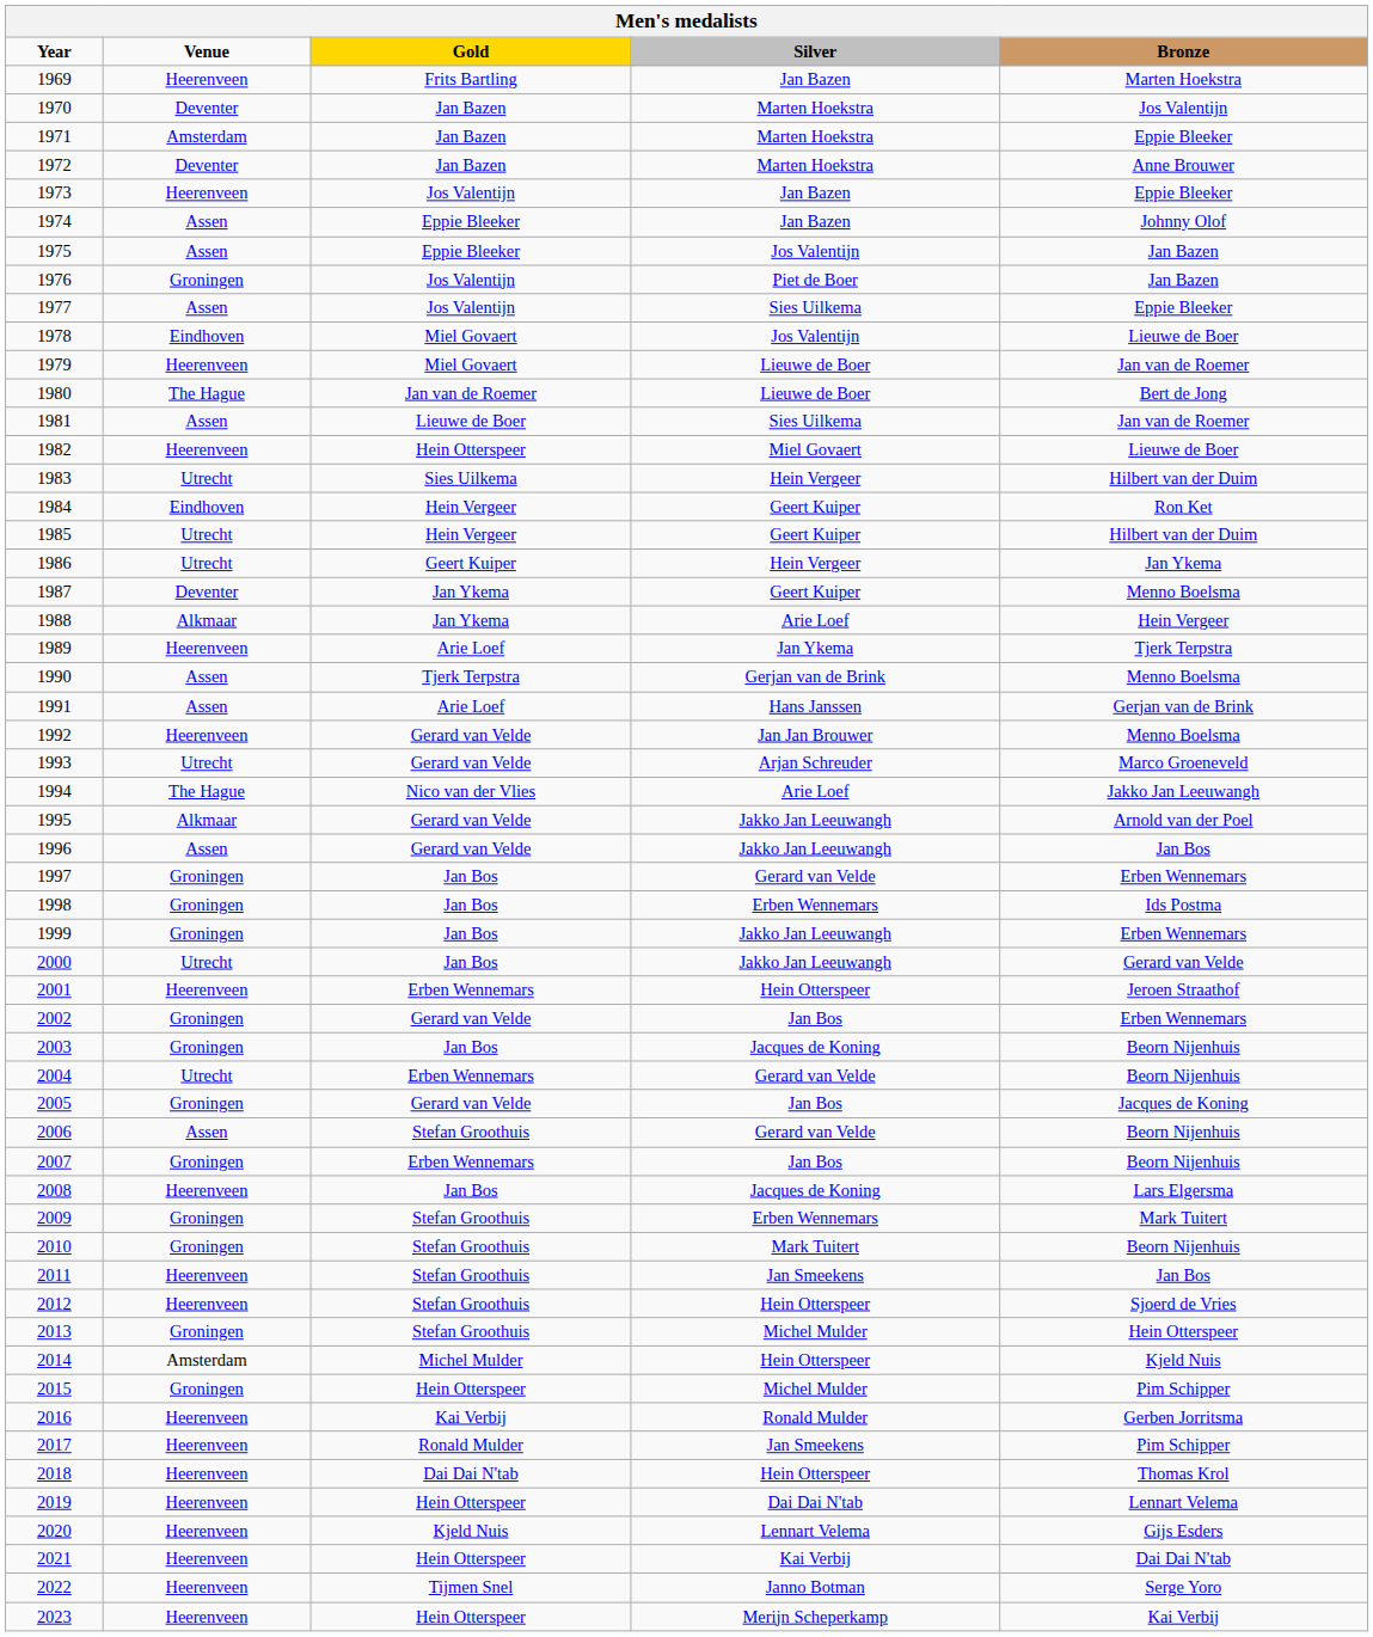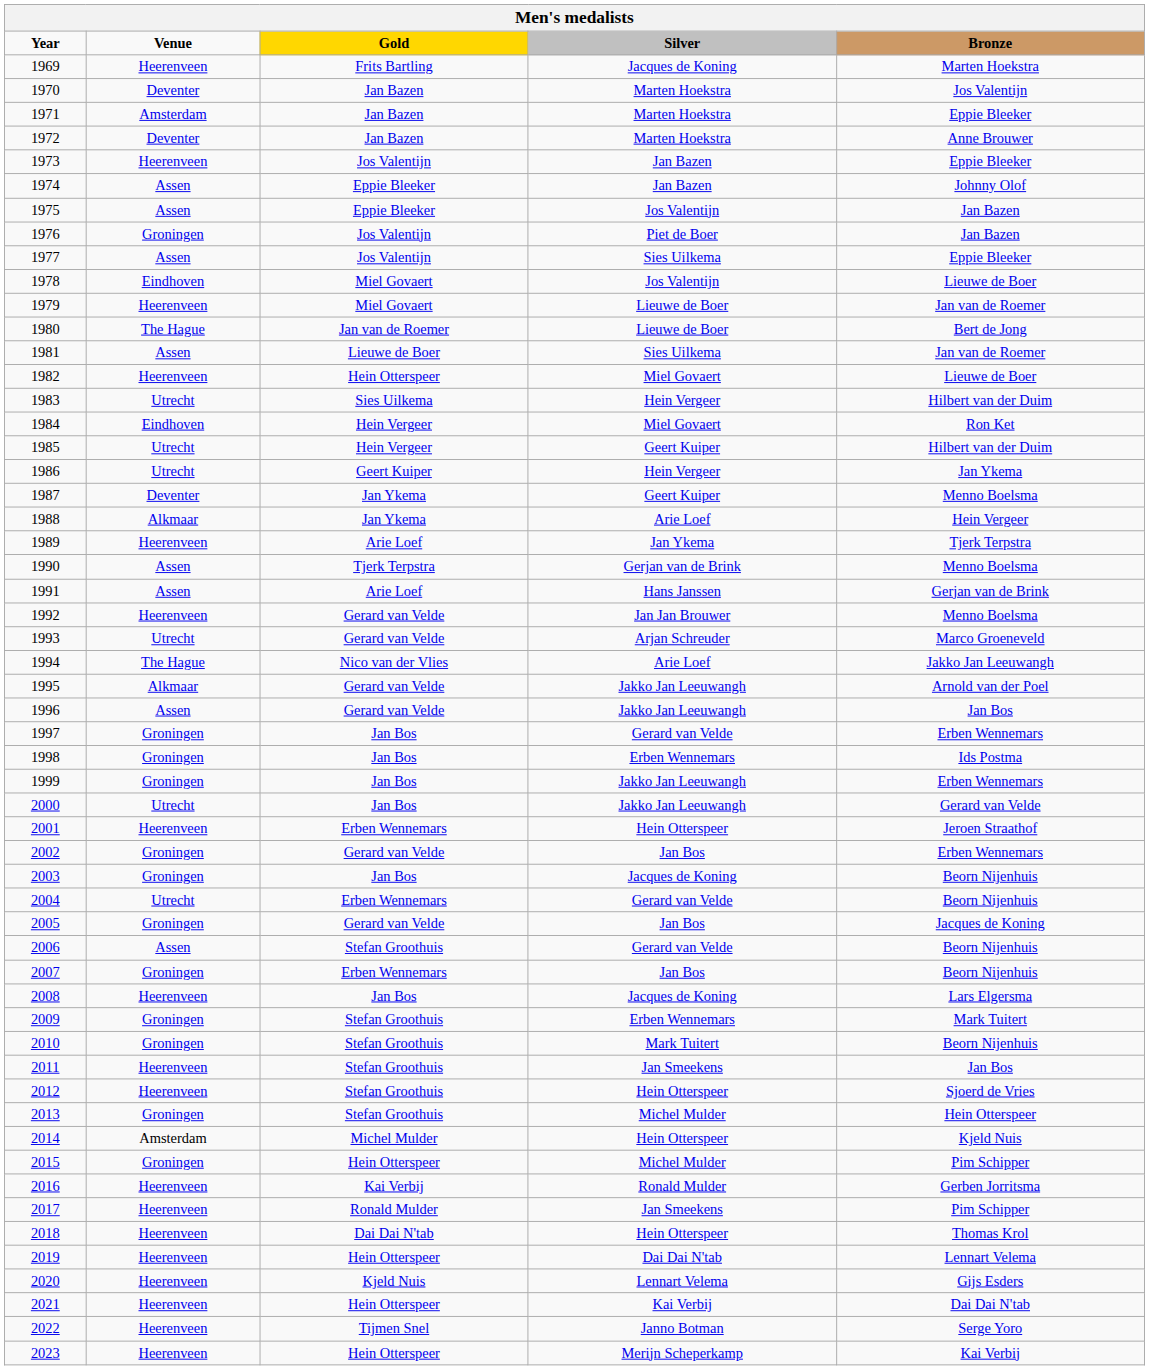 <table class="wikitable" style="font-size:95%; text-align:center;" width="95%">
 <tr>
 <th colspan="5"><big>Men's medalists</big></th>
 </tr>
 <tr>
 <td><strong>Year</strong></td>
 <td><strong>Venue</strong></td>
 <td bgcolor=gold><strong>Gold</strong></td>
 <td bgcolor=silver><strong>Silver</strong></td>
 <td bgcolor=cc9966><strong>Bronze</strong></td>
 </tr>
 <tr>
 <td>1969</td>
 <td><a href='#'>Heerenveen</a></td>
 <td><a href='#'>Frits Bartling</a></td>
-<td><a href='#'>Jan Bazen</a></td>
+<td><a href='#'>Jacques de Koning</a></td>
 <td><a href='#'>Marten Hoekstra</a></td>
 </tr>
 <tr>
 <td>1970</td>
 <td><a href='#'>Deventer</a></td>
 <td><a href='#'>Jan Bazen</a></td>
 <td><a href='#'>Marten Hoekstra</a></td>
 <td><a href='#'>Jos Valentijn</a></td>
 </tr>
 <tr>
 <td>1971</td>
 <td><a href='#'>Amsterdam</a></td>
 <td><a href='#'>Jan Bazen</a></td>
 <td><a href='#'>Marten Hoekstra</a></td>
 <td><a href='#'>Eppie Bleeker</a></td>
 </tr>
 <tr>
 <td>1972</td>
 <td><a href='#'>Deventer</a></td>
 <td><a href='#'>Jan Bazen</a></td>
 <td><a href='#'>Marten Hoekstra</a></td>
 <td><a href='#'>Anne Brouwer</a></td>
 </tr>
 <tr>
 <td>1973</td>
 <td><a href='#'>Heerenveen</a></td>
 <td><a href='#'>Jos Valentijn</a></td>
 <td><a href='#'>Jan Bazen</a></td>
 <td><a href='#'>Eppie Bleeker</a></td>
 </tr>
 <tr>
 <td>1974</td>
 <td><a href='#'>Assen</a></td>
 <td><a href='#'>Eppie Bleeker</a></td>
 <td><a href='#'>Jan Bazen</a></td>
 <td><a href='#'>Johnny Olof</a></td>
 </tr>
 <tr>
 <td>1975</td>
 <td><a href='#'>Assen</a></td>
 <td><a href='#'>Eppie Bleeker</a></td>
 <td><a href='#'>Jos Valentijn</a></td>
 <td><a href='#'>Jan Bazen</a></td>
 </tr>
 <tr>
 <td>1976</td>
 <td><a href='#'>Groningen</a></td>
 <td><a href='#'>Jos Valentijn</a></td>
 <td><a href='#'>Piet de Boer</a></td>
 <td><a href='#'>Jan Bazen</a></td>
 </tr>
 <tr>
 <td>1977</td>
 <td><a href='#'>Assen</a></td>
 <td><a href='#'>Jos Valentijn</a></td>
 <td><a href='#'>Sies Uilkema</a></td>
 <td><a href='#'>Eppie Bleeker</a></td>
 </tr>
 <tr>
 <td>1978</td>
 <td><a href='#'>Eindhoven</a></td>
 <td><a href='#'>Miel Govaert</a></td>
 <td><a href='#'>Jos Valentijn</a></td>
 <td><a href='#'>Lieuwe de Boer</a></td>
 </tr>
 <tr>
 <td>1979</td>
 <td><a href='#'>Heerenveen</a></td>
 <td><a href='#'>Miel Govaert</a></td>
 <td><a href='#'>Lieuwe de Boer</a></td>
 <td><a href='#'>Jan van de Roemer</a></td>
 </tr>
 <tr>
 <td>1980</td>
 <td><a href='#'>The Hague</a></td>
 <td><a href='#'>Jan van de Roemer</a></td>
 <td><a href='#'>Lieuwe de Boer</a></td>
 <td><a href='#'>Bert de Jong</a></td>
 </tr>
 <tr>
 <td>1981</td>
 <td><a href='#'>Assen</a></td>
 <td><a href='#'>Lieuwe de Boer</a></td>
 <td><a href='#'>Sies Uilkema</a></td>
 <td><a href='#'>Jan van de Roemer</a></td>
 </tr>
 <tr>
 <td>1982</td>
 <td><a href='#'>Heerenveen</a></td>
 <td><a href='#'>Hein Otterspeer</a></td>
 <td><a href='#'>Miel Govaert</a></td>
 <td><a href='#'>Lieuwe de Boer</a></td>
 </tr>
 <tr>
 <td>1983</td>
 <td><a href='#'>Utrecht</a></td>
 <td><a href='#'>Sies Uilkema</a></td>
 <td><a href='#'>Hein Vergeer</a></td>
 <td><a href='#'>Hilbert van der Duim</a></td>
 </tr>
 <tr>
 <td>1984</td>
 <td><a href='#'>Eindhoven</a></td>
 <td><a href='#'>Hein Vergeer</a></td>
-<td><a href='#'>Geert Kuiper</a></td>
+<td><a href='#'>Miel Govaert</a></td>
 <td><a href='#'>Ron Ket</a></td>
 </tr>
 <tr>
 <td>1985</td>
 <td><a href='#'>Utrecht</a></td>
 <td><a href='#'>Hein Vergeer</a></td>
 <td><a href='#'>Geert Kuiper</a></td>
 <td><a href='#'>Hilbert van der Duim</a></td>
 </tr>
 <tr>
 <td>1986</td>
 <td><a href='#'>Utrecht</a></td>
 <td><a href='#'>Geert Kuiper</a></td>
 <td><a href='#'>Hein Vergeer</a></td>
 <td><a href='#'>Jan Ykema</a></td>
 </tr>
 <tr>
 <td>1987</td>
 <td><a href='#'>Deventer</a></td>
 <td><a href='#'>Jan Ykema</a></td>
 <td><a href='#'>Geert Kuiper</a></td>
 <td><a href='#'>Menno Boelsma</a></td>
 </tr>
 <tr>
 <td>1988</td>
 <td><a href='#'>Alkmaar</a></td>
 <td><a href='#'>Jan Ykema</a></td>
 <td><a href='#'>Arie Loef</a></td>
 <td><a href='#'>Hein Vergeer</a></td>
 </tr>
 <tr>
 <td>1989</td>
 <td><a href='#'>Heerenveen</a></td>
 <td><a href='#'>Arie Loef</a></td>
 <td><a href='#'>Jan Ykema</a></td>
 <td><a href='#'>Tjerk Terpstra</a></td>
 </tr>
 <tr>
 <td>1990</td>
 <td><a href='#'>Assen</a></td>
 <td><a href='#'>Tjerk Terpstra</a></td>
 <td><a href='#'>Gerjan van de Brink</a></td>
 <td><a href='#'>Menno Boelsma</a></td>
 </tr>
 <tr>
 <td>1991</td>
 <td><a href='#'>Assen</a></td>
 <td><a href='#'>Arie Loef</a></td>
 <td><a href='#'>Hans Janssen</a></td>
 <td><a href='#'>Gerjan van de Brink</a></td>
 </tr>
 <tr>
 <td>1992</td>
 <td><a href='#'>Heerenveen</a></td>
 <td><a href='#'>Gerard van Velde</a></td>
 <td><a href='#'>Jan Jan Brouwer</a></td>
 <td><a href='#'>Menno Boelsma</a></td>
 </tr>
 <tr>
 <td>1993</td>
 <td><a href='#'>Utrecht</a></td>
 <td><a href='#'>Gerard van Velde</a></td>
 <td><a href='#'>Arjan Schreuder</a></td>
 <td><a href='#'>Marco Groeneveld</a></td>
 </tr>
 <tr>
 <td>1994</td>
 <td><a href='#'>The Hague</a></td>
 <td><a href='#'>Nico van der Vlies</a></td>
 <td><a href='#'>Arie Loef</a></td>
 <td><a href='#'>Jakko Jan Leeuwangh</a></td>
 </tr>
 <tr>
 <td>1995</td>
 <td><a href='#'>Alkmaar</a></td>
 <td><a href='#'>Gerard van Velde</a></td>
 <td><a href='#'>Jakko Jan Leeuwangh</a></td>
 <td><a href='#'>Arnold van der Poel</a></td>
 </tr>
 <tr>
 <td>1996</td>
 <td><a href='#'>Assen</a></td>
 <td><a href='#'>Gerard van Velde</a></td>
 <td><a href='#'>Jakko Jan Leeuwangh</a></td>
 <td><a href='#'>Jan Bos</a></td>
 </tr>
 <tr>
 <td>1997</td>
 <td><a href='#'>Groningen</a></td>
 <td><a href='#'>Jan Bos</a></td>
 <td><a href='#'>Gerard van Velde</a></td>
 <td><a href='#'>Erben Wennemars</a></td>
 </tr>
 <tr>
 <td>1998</td>
 <td><a href='#'>Groningen</a></td>
 <td><a href='#'>Jan Bos</a></td>
 <td><a href='#'>Erben Wennemars</a></td>
 <td><a href='#'>Ids Postma</a></td>
 </tr>
 <tr>
 <td>1999</td>
 <td><a href='#'>Groningen</a></td>
 <td><a href='#'>Jan Bos</a></td>
 <td><a href='#'>Jakko Jan Leeuwangh</a></td>
 <td><a href='#'>Erben Wennemars</a></td>
 </tr>
 <tr>
 <td><a href='#'>2000</a></td>
 <td><a href='#'>Utrecht</a></td>
 <td><a href='#'>Jan Bos</a></td>
 <td><a href='#'>Jakko Jan Leeuwangh</a></td>
 <td><a href='#'>Gerard van Velde</a></td>
 </tr>
 <tr>
 <td><a href='#'>2001</a></td>
 <td><a href='#'>Heerenveen</a></td>
 <td><a href='#'>Erben Wennemars</a></td>
 <td><a href='#'>Hein Otterspeer</a></td>
 <td><a href='#'>Jeroen Straathof</a></td>
 </tr>
 <tr>
 <td><a href='#'>2002</a></td>
 <td><a href='#'>Groningen</a></td>
 <td><a href='#'>Gerard van Velde</a></td>
 <td><a href='#'>Jan Bos</a></td>
 <td><a href='#'>Erben Wennemars</a></td>
 </tr>
 <tr>
 <td><a href='#'>2003</a></td>
 <td><a href='#'>Groningen</a></td>
 <td><a href='#'>Jan Bos</a></td>
 <td><a href='#'>Jacques de Koning</a></td>
 <td><a href='#'>Beorn Nijenhuis</a></td>
 </tr>
 <tr>
 <td><a href='#'>2004</a></td>
 <td><a href='#'>Utrecht</a></td>
 <td><a href='#'>Erben Wennemars</a></td>
 <td><a href='#'>Gerard van Velde</a></td>
 <td><a href='#'>Beorn Nijenhuis</a></td>
 </tr>
 <tr>
 <td><a href='#'>2005</a></td>
 <td><a href='#'>Groningen</a></td>
 <td><a href='#'>Gerard van Velde</a></td>
 <td><a href='#'>Jan Bos</a></td>
 <td><a href='#'>Jacques de Koning</a></td>
 </tr>
 <tr>
 <td><a href='#'>2006</a></td>
 <td><a href='#'>Assen</a></td>
 <td><a href='#'>Stefan Groothuis</a></td>
 <td><a href='#'>Gerard van Velde</a></td>
 <td><a href='#'>Beorn Nijenhuis</a></td>
 </tr>
 <tr>
 <td><a href='#'>2007</a></td>
 <td><a href='#'>Groningen</a></td>
 <td><a href='#'>Erben Wennemars</a></td>
 <td><a href='#'>Jan Bos</a></td>
 <td><a href='#'>Beorn Nijenhuis</a></td>
 </tr>
 <tr>
 <td><a href='#'>2008</a></td>
 <td><a href='#'>Heerenveen</a></td>
 <td><a href='#'>Jan Bos</a></td>
 <td><a href='#'>Jacques de Koning</a></td>
 <td><a href='#'>Lars Elgersma</a></td>
 </tr>
 <tr>
 <td><a href='#'>2009</a></td>
 <td><a href='#'>Groningen</a></td>
 <td><a href='#'>Stefan Groothuis</a></td>
 <td><a href='#'>Erben Wennemars</a></td>
 <td><a href='#'>Mark Tuitert</a></td>
 </tr>
 <tr>
 <td><a href='#'>2010</a></td>
 <td><a href='#'>Groningen</a></td>
 <td><a href='#'>Stefan Groothuis</a></td>
 <td><a href='#'>Mark Tuitert</a></td>
 <td><a href='#'>Beorn Nijenhuis</a></td>
 </tr>
 <tr>
 <td><a href='#'>2011</a></td>
 <td><a href='#'>Heerenveen</a></td>
 <td><a href='#'>Stefan Groothuis</a></td>
 <td><a href='#'>Jan Smeekens</a></td>
 <td><a href='#'>Jan Bos</a></td>
 </tr>
 <tr>
 <td><a href='#'>2012</a></td>
 <td><a href='#'>Heerenveen</a></td>
 <td><a href='#'>Stefan Groothuis</a></td>
 <td><a href='#'>Hein Otterspeer</a></td>
 <td><a href='#'>Sjoerd de Vries</a></td>
 </tr>
 <tr>
 <td><a href='#'>2013</a></td>
 <td><a href='#'>Groningen</a></td>
 <td><a href='#'>Stefan Groothuis</a></td>
 <td><a href='#'>Michel Mulder</a></td>
 <td><a href='#'>Hein Otterspeer</a></td>
 </tr>
 <tr>
 <td><a href='#'>2014</a></td>
 <td>Amsterdam</td>
 <td><a href='#'>Michel Mulder</a></td>
 <td><a href='#'>Hein Otterspeer</a></td>
 <td><a href='#'>Kjeld Nuis</a></td>
 </tr>
 <tr>
 <td><a href='#'>2015</a></td>
 <td><a href='#'>Groningen</a></td>
 <td><a href='#'>Hein Otterspeer</a></td>
 <td><a href='#'>Michel Mulder</a></td>
 <td><a href='#'>Pim Schipper</a></td>
 </tr>
 <tr>
 <td><a href='#'>2016</a></td>
 <td><a href='#'>Heerenveen</a></td>
 <td><a href='#'>Kai Verbij</a></td>
 <td><a href='#'>Ronald Mulder</a></td>
 <td><a href='#'>Gerben Jorritsma</a></td>
 </tr>
 <tr>
 <td><a href='#'>2017</a></td>
 <td><a href='#'>Heerenveen</a></td>
 <td><a href='#'>Ronald Mulder</a></td>
 <td><a href='#'>Jan Smeekens</a></td>
 <td><a href='#'>Pim Schipper</a></td>
 </tr>
 <tr>
 <td><a href='#'>2018</a></td>
 <td><a href='#'>Heerenveen</a></td>
 <td><a href='#'>Dai Dai N'tab</a></td>
 <td><a href='#'>Hein Otterspeer</a></td>
 <td><a href='#'>Thomas Krol</a></td>
 </tr>
 <tr>
 <td><a href='#'>2019</a></td>
 <td><a href='#'>Heerenveen</a></td>
 <td><a href='#'>Hein Otterspeer</a></td>
 <td><a href='#'>Dai Dai N'tab</a></td>
 <td><a href='#'>Lennart Velema</a></td>
 </tr>
 <tr>
 <td><a href='#'>2020</a></td>
 <td><a href='#'>Heerenveen</a></td>
 <td><a href='#'>Kjeld Nuis</a></td>
 <td><a href='#'>Lennart Velema</a></td>
 <td><a href='#'>Gijs Esders</a></td>
 </tr>
 <tr>
 <td><a href='#'>2021</a></td>
 <td><a href='#'>Heerenveen</a></td>
 <td><a href='#'>Hein Otterspeer</a></td>
 <td><a href='#'>Kai Verbij</a></td>
 <td><a href='#'>Dai Dai N'tab</a></td>
 </tr>
 <tr>
 <td><a href='#'>2022</a></td>
 <td><a href='#'>Heerenveen</a></td>
 <td><a href='#'>Tijmen Snel</a></td>
 <td><a href='#'>Janno Botman</a></td>
 <td><a href='#'>Serge Yoro</a></td>
 </tr>
 <tr>
 <td><a href='#'>2023</a></td>
 <td><a href='#'>Heerenveen</a></td>
 <td><a href='#'>Hein Otterspeer</a></td>
 <td><a href='#'>Merijn Scheperkamp</a></td>
 <td><a href='#'>Kai Verbij</a></td>
 </tr>
 </table>
